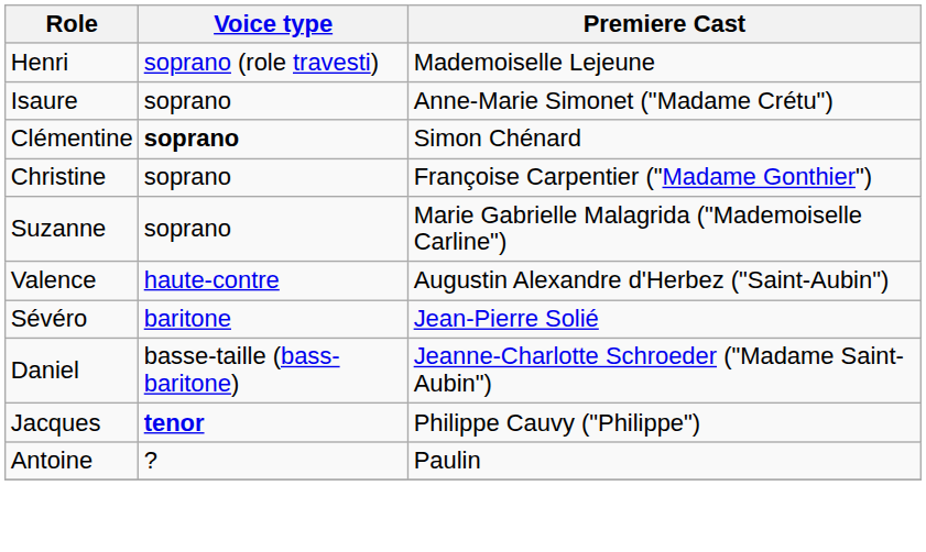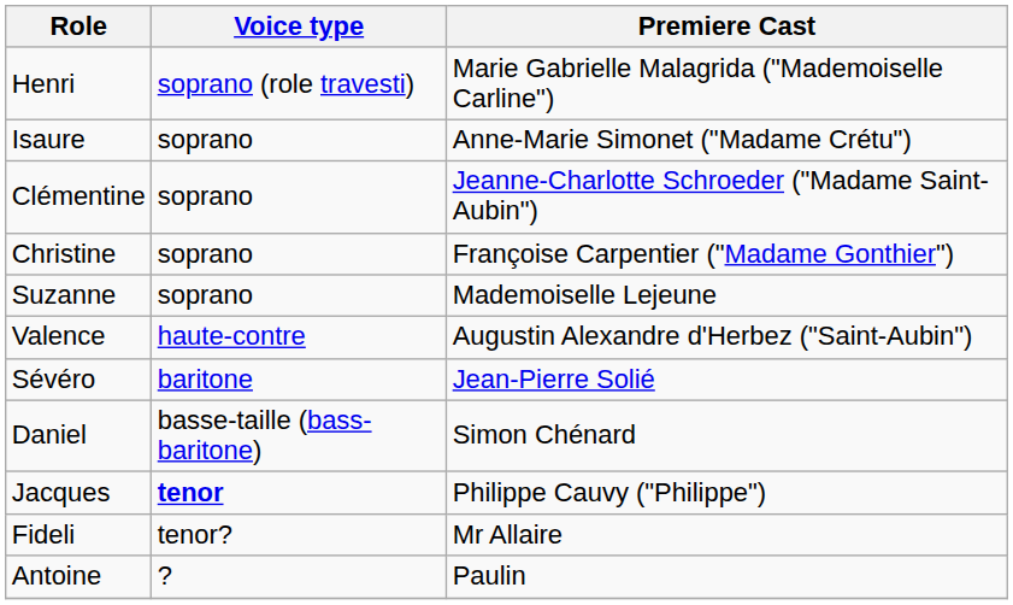 <table class="wikitable">
 <tr>
 <th>Role</th>
 <th><a href='#'>Voice type</a></th>
 <th>Premiere Cast</th>
 </tr>
 <tr>
 <td>Henri</td>
 <td><a href='#'>soprano</a> (role <a href='#'>travesti</a>)</td>
-<td>Mademoiselle Lejeune</td>
+<td>Marie Gabrielle Malagrida ("Mademoiselle Carline")</td>
 </tr>
 <tr>
 <td>Isaure</td>
 <td>soprano</td>
 <td>Anne-Marie Simonet ("Madame Crétu")</td>
 </tr>
 <tr>
 <td>Clémentine</td>
-<td><strong>soprano</strong></td>
-<td>Simon Chénard</td>
+<td>soprano</td>
+<td><a href='#'>Jeanne-Charlotte Schroeder</a> ("Madame Saint-Aubin")</td>
 </tr>
 <tr>
 <td>Christine</td>
 <td>soprano</td>
 <td>Françoise Carpentier ("<a href='#'>Madame Gonthier</a>")</td>
 </tr>
 <tr>
 <td>Suzanne</td>
 <td>soprano</td>
-<td>Marie Gabrielle Malagrida ("Mademoiselle Carline")</td>
+<td>Mademoiselle Lejeune</td>
 </tr>
 <tr>
 <td>Valence</td>
 <td><a href='#'>haute-contre</a></td>
 <td>Augustin Alexandre d'Herbez ("Saint-Aubin")</td>
 </tr>
 <tr>
 <td>Sévéro</td>
 <td><a href='#'>baritone</a></td>
 <td><a href='#'>Jean-Pierre Solié</a></td>
 </tr>
 <tr>
 <td>Daniel</td>
 <td>basse-taille (<a href='#'>bass-baritone</a>)</td>
-<td><a href='#'>Jeanne-Charlotte Schroeder</a> ("Madame Saint-Aubin")</td>
+<td>Simon Chénard</td>
 </tr>
 <tr>
 <td>Jacques</td>
 <td><strong><a href='#'>tenor</a></strong></td>
 <td>Philippe Cauvy ("Philippe")</td>
+</tr>
+<tr>
+<td>Fideli</td>
+<td>tenor?</td>
+<td>Mr Allaire</td>
 </tr>
 <tr>
 <td>Antoine</td>
 <td>?</td>
 <td>Paulin</td>
 </tr>
 <tr>
 </tr>
 </table>
